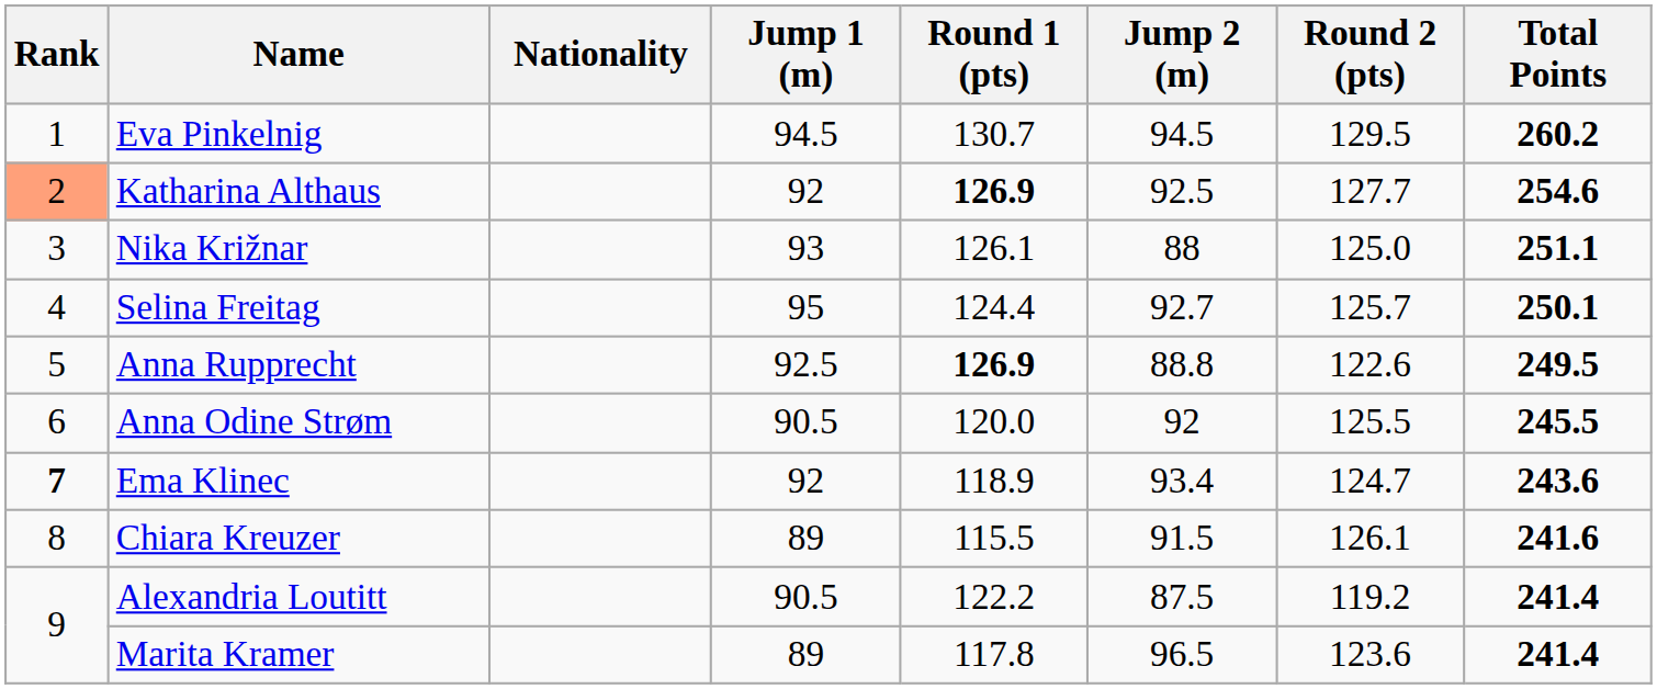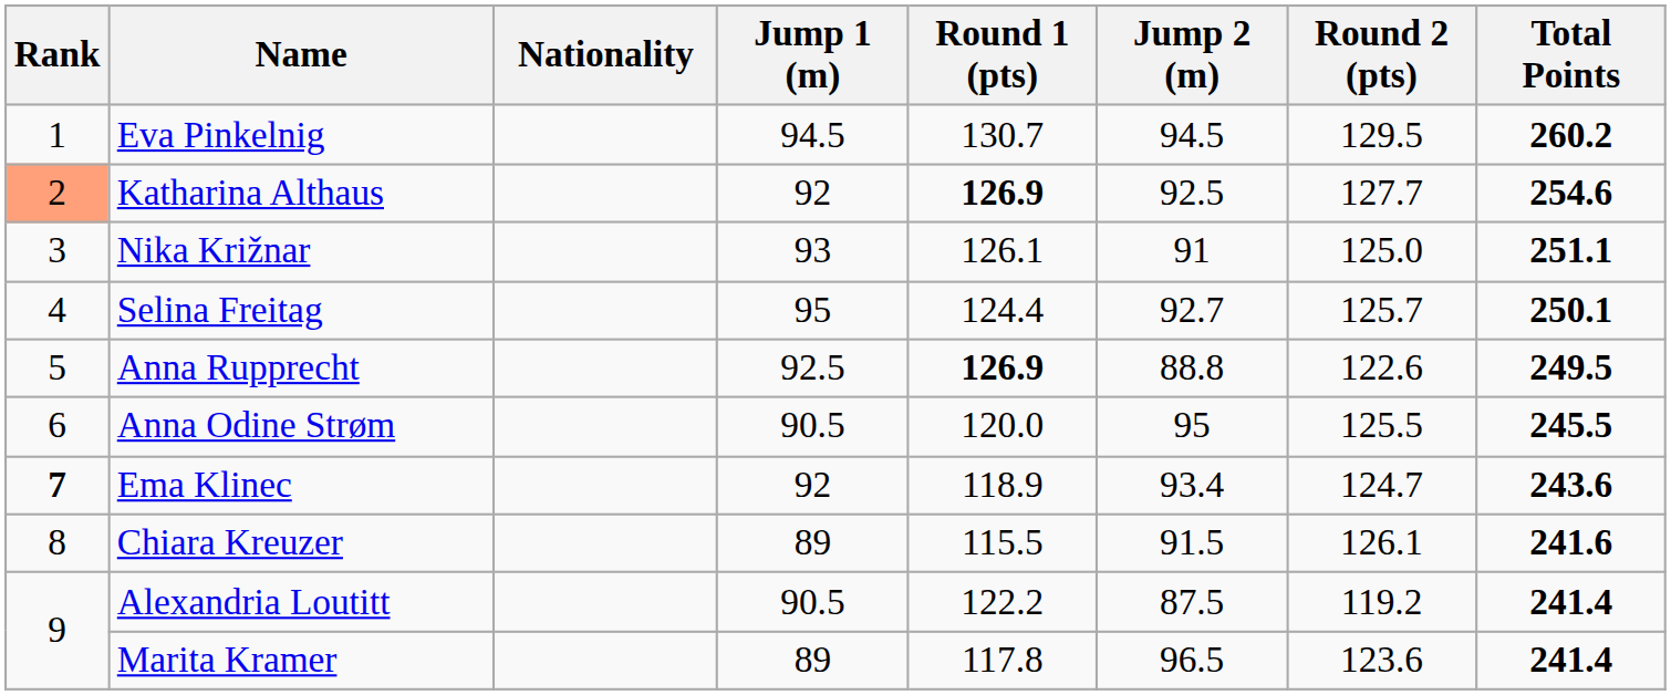 <table class="wikitable sortable" style="text-align: center;">
 <tr>
 <th>Rank</th>
 <th width=160>Name</th>
 <th width=90>Nationality</th>
 <th width=75>Jump 1 (m)</th>
 <th width=75>Round 1 (pts)</th>
 <th width=75>Jump 2 (m)</th>
 <th width=75>Round 2 (pts)</th>
 <th width=75>Total Points</th>
 </tr>
 <tr>
 <td>1</td>
 <td align=left><a href='#'>Eva Pinkelnig</a></td>
 <td align=left></td>
 <td>94.5</td>
 <td>130.7</td>
 <td>94.5</td>
 <td>129.5</td>
 <td><strong>260.2</strong></td>
 </tr>
 <tr>
 <td style="background: lightsalmon;">2</td>
 <td align=left><a href='#'>Katharina Althaus</a></td>
 <td align=left></td>
 <td>92</td>
 <td><strong>126.9</strong></td>
 <td>92.5</td>
 <td>127.7</td>
 <td><strong>254.6</strong></td>
 </tr>
 <tr>
 <td>3</td>
 <td align=left><a href='#'>Nika Križnar</a></td>
 <td align=left></td>
 <td>93</td>
 <td>126.1</td>
-<td>88</td>
+<td>91</td>
 <td>125.0</td>
 <td><strong>251.1</strong></td>
 </tr>
 <tr>
 <td>4</td>
 <td align=left><a href='#'>Selina Freitag</a></td>
 <td align=left></td>
 <td>95</td>
 <td>124.4</td>
 <td>92.7</td>
 <td>125.7</td>
 <td><strong>250.1</strong></td>
 </tr>
 <tr>
 <td>5</td>
 <td align=left><a href='#'>Anna Rupprecht</a></td>
 <td align=left></td>
 <td>92.5</td>
 <td><strong>126.9</strong></td>
 <td>88.8</td>
 <td>122.6</td>
 <td><strong>249.5</strong></td>
 </tr>
 <tr>
 <td>6</td>
 <td align=left><a href='#'>Anna Odine Strøm</a></td>
 <td align=left></td>
 <td>90.5</td>
 <td>120.0</td>
-<td>92</td>
+<td>95</td>
 <td>125.5</td>
 <td><strong>245.5</strong></td>
 </tr>
 <tr>
 <td><strong>7</strong></td>
 <td align=left><a href='#'>Ema Klinec</a></td>
 <td align=left></td>
 <td>92</td>
 <td>118.9</td>
 <td>93.4</td>
 <td>124.7</td>
 <td><strong>243.6</strong></td>
 </tr>
 <tr>
 <td>8</td>
 <td align=left><a href='#'>Chiara Kreuzer</a></td>
 <td align=left></td>
 <td>89</td>
 <td>115.5</td>
 <td>91.5</td>
 <td>126.1</td>
 <td><strong>241.6</strong></td>
 </tr>
 <tr>
 <td rowspan=2>9</td>
 <td align=left><a href='#'>Alexandria Loutitt</a></td>
 <td align=left></td>
 <td>90.5</td>
 <td>122.2</td>
 <td>87.5</td>
 <td>119.2</td>
 <td><strong>241.4</strong></td>
 </tr>
 <tr>
 <td align=left><a href='#'>Marita Kramer</a></td>
 <td align=left></td>
 <td>89</td>
 <td>117.8</td>
 <td>96.5</td>
 <td>123.6</td>
 <td><strong>241.4</strong></td>
 </tr>
 </table>
